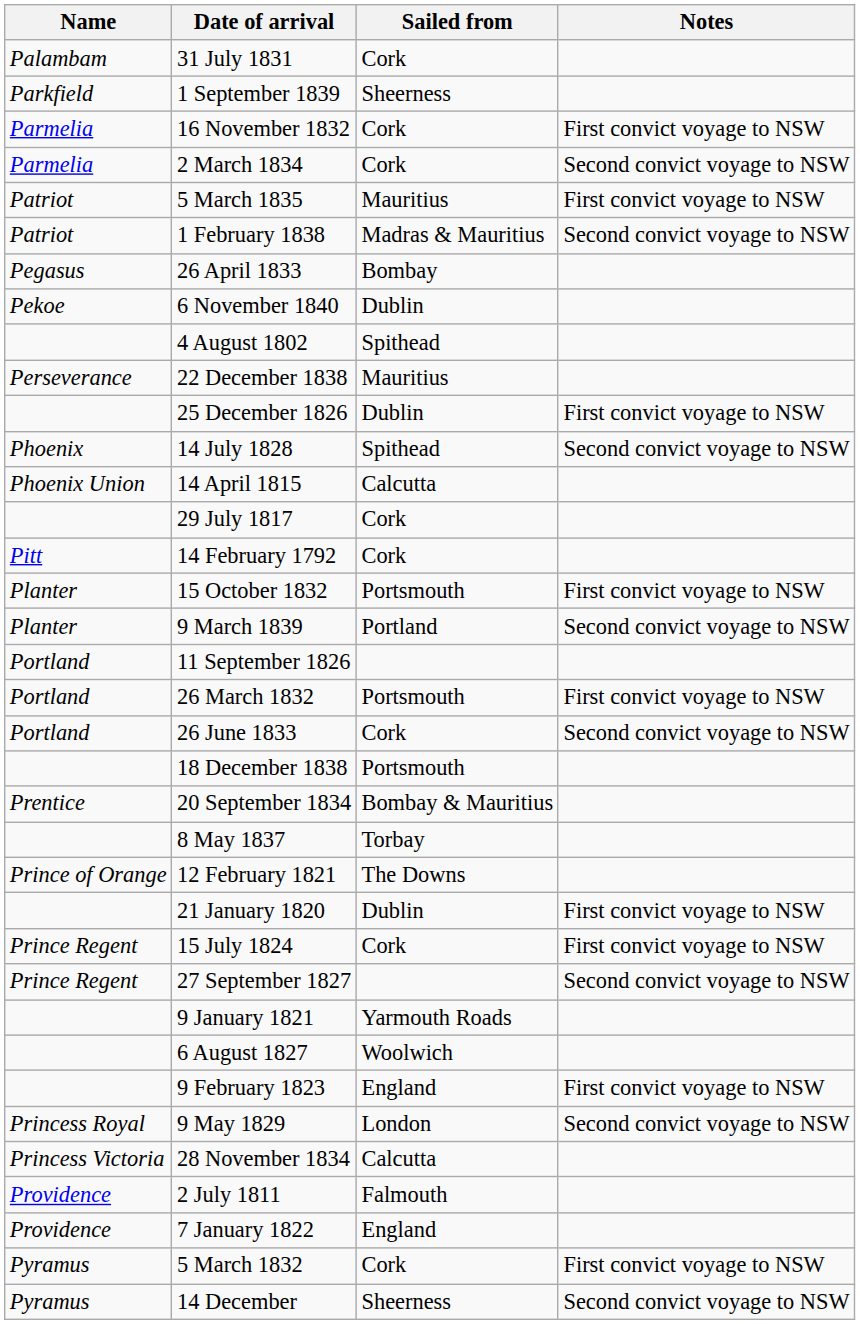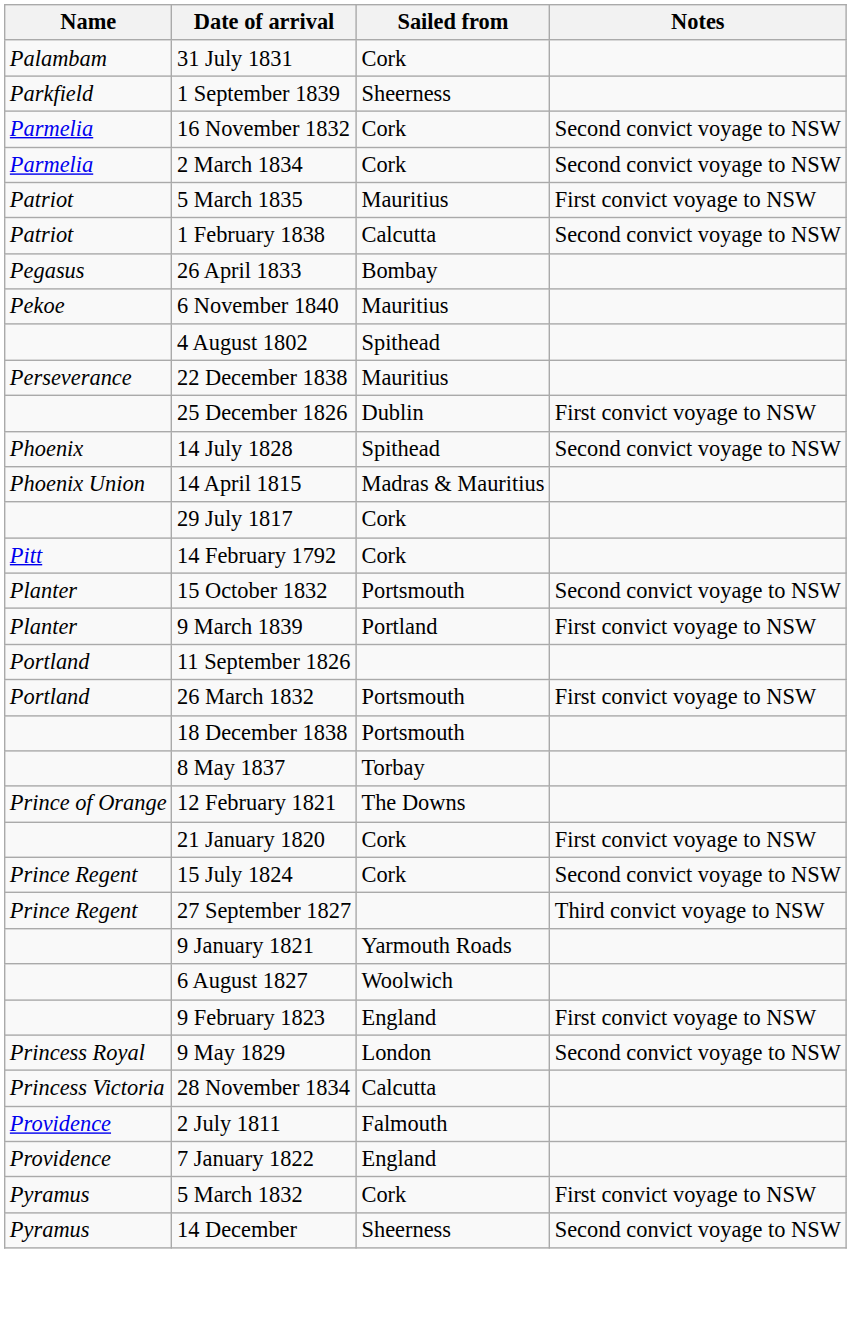 <table class="wikitable sortable" border="1">
 <tr>
 <th>Name</th>
 <th>Date of arrival</th>
 <th>Sailed from</th>
 <th>Notes</th>
 </tr>
 <tr>
 <td><em>Palambam</em></td>
 <td>31 July 1831</td>
 <td>Cork</td>
 <td></td>
 </tr>
 <tr>
 <td><em>Parkfield</em></td>
 <td>1 September 1839</td>
 <td>Sheerness</td>
 <td></td>
 </tr>
 <tr>
 <td><a href='#'><em>Parmelia</em></a></td>
 <td>16 November 1832</td>
 <td>Cork</td>
-<td>First convict voyage to NSW</td>
+<td>Second convict voyage to NSW</td>
 </tr>
 <tr>
 <td><a href='#'><em>Parmelia</em></a></td>
 <td>2 March 1834</td>
 <td>Cork</td>
 <td>Second convict voyage to NSW</td>
 </tr>
 <tr>
 <td><em>Patriot</em></td>
 <td>5 March 1835</td>
 <td>Mauritius</td>
 <td>First convict voyage to NSW</td>
 </tr>
 <tr>
 <td><em>Patriot</em></td>
 <td>1 February 1838</td>
-<td>Madras & Mauritius</td>
+<td>Calcutta</td>
 <td>Second convict voyage to NSW</td>
 </tr>
 <tr>
 <td><em>Pegasus</em></td>
 <td>26 April 1833</td>
 <td>Bombay</td>
 <td></td>
 </tr>
 <tr>
 <td><em>Pekoe</em></td>
 <td>6 November 1840</td>
-<td>Dublin</td>
+<td>Mauritius</td>
 <td></td>
 </tr>
 <tr>
 <td></td>
 <td>4 August 1802</td>
 <td>Spithead</td>
 <td></td>
 </tr>
 <tr>
 <td><em>Perseverance</em></td>
 <td>22 December 1838</td>
 <td>Mauritius</td>
 <td></td>
 </tr>
 <tr>
 <td></td>
 <td>25 December 1826</td>
 <td>Dublin</td>
 <td>First convict voyage to NSW</td>
 </tr>
 <tr>
 <td><em>Phoenix</em></td>
 <td>14 July 1828</td>
 <td>Spithead</td>
 <td>Second convict voyage to NSW</td>
 </tr>
 <tr>
 <td><em>Phoenix Union</em></td>
 <td>14 April 1815</td>
-<td>Calcutta</td>
+<td>Madras & Mauritius</td>
 <td></td>
 </tr>
 <tr>
 <td></td>
 <td>29 July 1817</td>
 <td>Cork</td>
 <td></td>
 </tr>
 <tr>
 <td><a href='#'><em>Pitt</em></a></td>
 <td>14 February 1792</td>
 <td>Cork</td>
 <td></td>
 </tr>
 <tr>
 <td><em>Planter</em></td>
 <td>15 October 1832</td>
 <td>Portsmouth</td>
-<td>First convict voyage to NSW</td>
+<td>Second convict voyage to NSW</td>
 </tr>
 <tr>
 <td><em>Planter</em></td>
 <td>9 March 1839</td>
 <td>Portland</td>
-<td>Second convict voyage to NSW</td>
+<td>First convict voyage to NSW</td>
 </tr>
 <tr>
 <td><em>Portland</em></td>
 <td>11 September 1826</td>
 <td></td>
 <td></td>
 </tr>
 <tr>
 <td><em>Portland</em></td>
 <td>26 March 1832</td>
 <td>Portsmouth</td>
 <td>First convict voyage to NSW</td>
 </tr>
 <tr>
-<td><em>Portland</em></td>
-<td>26 June 1833</td>
-<td>Cork</td>
-<td>Second convict voyage to NSW</td>
-</tr>
-<tr>
 <td></td>
 <td>18 December 1838</td>
 <td>Portsmouth</td>
-<td></td>
-</tr>
-<tr>
-<td><em>Prentice</em></td>
-<td>20 September 1834</td>
-<td>Bombay & Mauritius</td>
 <td></td>
 </tr>
 <tr>
 <td></td>
 <td>8 May 1837</td>
 <td>Torbay</td>
 <td></td>
 </tr>
 <tr>
 <td><em>Prince of Orange</em></td>
 <td>12 February 1821</td>
 <td>The Downs</td>
 <td></td>
 </tr>
 <tr>
 <td></td>
 <td>21 January 1820</td>
-<td>Dublin</td>
+<td>Cork</td>
 <td>First convict voyage to NSW</td>
 </tr>
 <tr>
 <td><em>Prince Regent</em></td>
 <td>15 July 1824</td>
 <td>Cork</td>
-<td>First convict voyage to NSW</td>
+<td>Second convict voyage to NSW</td>
 </tr>
 <tr>
 <td><em>Prince Regent</em></td>
 <td>27 September 1827</td>
 <td></td>
-<td>Second convict voyage to NSW</td>
+<td>Third convict voyage to NSW</td>
 </tr>
 <tr>
 <td></td>
 <td>9 January 1821</td>
 <td>Yarmouth Roads</td>
 <td></td>
 </tr>
 <tr>
 <td></td>
 <td>6 August 1827</td>
 <td>Woolwich</td>
 <td></td>
 </tr>
 <tr>
 <td></td>
 <td>9 February 1823</td>
 <td>England</td>
 <td>First convict voyage to NSW</td>
 </tr>
 <tr>
 <td><em>Princess Royal</em></td>
 <td>9 May 1829</td>
 <td>London</td>
 <td>Second convict voyage to NSW</td>
 </tr>
 <tr>
 <td><em>Princess Victoria</em></td>
 <td>28 November 1834</td>
 <td>Calcutta</td>
 <td></td>
 </tr>
 <tr>
 <td><em><a href='#'>Providence</a></em></td>
 <td>2 July 1811</td>
 <td>Falmouth</td>
 <td></td>
 </tr>
 <tr>
 <td><em>Providence</em></td>
 <td>7 January 1822</td>
 <td>England</td>
 <td></td>
 </tr>
 <tr>
 <td><em>Pyramus</em></td>
 <td>5 March 1832</td>
 <td>Cork</td>
 <td>First convict voyage to NSW</td>
 </tr>
 <tr>
 <td><em>Pyramus</em></td>
 <td>14 December</td>
 <td>Sheerness</td>
 <td>Second convict voyage to NSW</td>
 </tr>
 </table>
